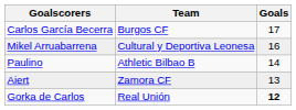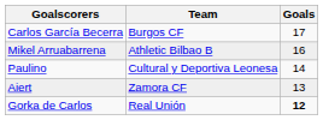 <table class="wikitable sortable">
 <tr>
 <th>Goalscorers</th>
 <th>Team</th>
 <th>Goals</th>
 </tr>
 <tr>
 <td> <a href='#'>Carlos García Becerra</a></td>
 <td><a href='#'>Burgos CF</a></td>
 <td align=center>17</td>
 </tr>
 <tr style="background:#efefef;">
 <td> <a href='#'>Mikel Arruabarrena</a></td>
-<td><a href='#'>Cultural y Deportiva Leonesa</a></td>
+<td><a href='#'>Athletic Bilbao B</a></td>
 <td align=center>16</td>
 </tr>
 <tr>
 <td> <a href='#'>Paulino</a></td>
-<td><a href='#'>Athletic Bilbao B</a></td>
+<td><a href='#'>Cultural y Deportiva Leonesa</a></td>
 <td align=center>14</td>
 </tr>
 <tr style="background:#efefef;">
 <td> <a href='#'>Aiert</a></td>
 <td><a href='#'>Zamora CF</a></td>
 <td align=center>13</td>
 </tr>
 <tr>
 <td> <a href='#'>Gorka de Carlos</a></td>
 <td><a href='#'>Real Unión</a></td>
 <td align=center><strong>12</strong></td>
 </tr>
 </table>
